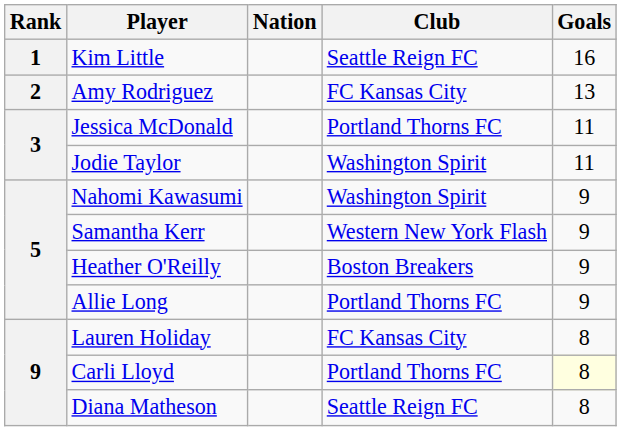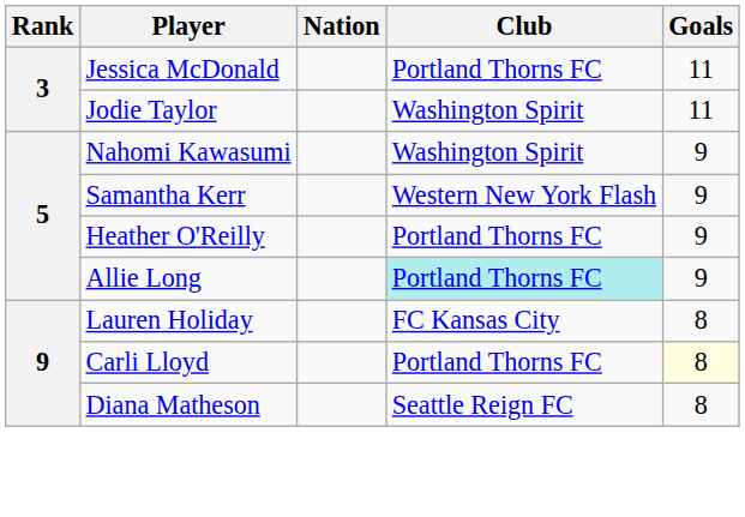 <table class="wikitable">
 <tr>
 <th>Rank</th>
 <th>Player</th>
 <th>Nation</th>
 <th>Club</th>
 <th>Goals</th>
-</tr>
-<tr>
-<th>1</th>
-<td><a href='#'>Kim Little</a></td>
-<td></td>
-<td><a href='#'>Seattle Reign FC</a></td>
-<td style="text-align:center;">16</td>
-</tr>
-<tr>
-<th>2</th>
-<td><a href='#'>Amy Rodriguez</a></td>
-<td></td>
-<td><a href='#'>FC Kansas City</a></td>
-<td style="text-align:center;">13</td>
 </tr>
 <tr>
 <th rowspan="2">3</th>
 <td><a href='#'>Jessica McDonald</a></td>
 <td></td>
 <td><a href='#'>Portland Thorns FC</a></td>
 <td style="text-align:center;">11</td>
 </tr>
 <tr>
 <td><a href='#'>Jodie Taylor</a></td>
 <td></td>
 <td><a href='#'>Washington Spirit</a></td>
 <td style="text-align:center;">11</td>
 </tr>
 <tr>
 <th rowspan="4">5</th>
 <td><a href='#'>Nahomi Kawasumi</a></td>
 <td></td>
 <td><a href='#'>Washington Spirit</a></td>
 <td style="text-align:center;">9</td>
 </tr>
 <tr>
 <td><a href='#'>Samantha Kerr</a></td>
 <td></td>
 <td><a href='#'>Western New York Flash</a></td>
 <td style="text-align:center;">9</td>
 </tr>
 <tr>
 <td><a href='#'>Heather O'Reilly</a></td>
 <td></td>
-<td><a href='#'>Boston Breakers</a></td>
+<td><a href='#'>Portland Thorns FC</a></td>
 <td style="text-align:center;">9</td>
 </tr>
 <tr>
 <td><a href='#'>Allie Long</a></td>
 <td></td>
-<td><a href='#'>Portland Thorns FC</a></td>
+<td style="background: paleturquoise;"><a href='#'>Portland Thorns FC</a></td>
 <td style="text-align:center;">9</td>
 </tr>
 <tr>
 <th rowspan="3">9</th>
 <td><a href='#'>Lauren Holiday</a></td>
 <td></td>
 <td><a href='#'>FC Kansas City</a></td>
 <td style="text-align:center;">8</td>
 </tr>
 <tr>
 <td><a href='#'>Carli Lloyd</a></td>
 <td></td>
 <td><a href='#'>Portland Thorns FC</a></td>
 <td style="background: lightyellow; text-align:center;">8</td>
 </tr>
 <tr>
 <td><a href='#'>Diana Matheson</a></td>
 <td></td>
 <td><a href='#'>Seattle Reign FC</a></td>
 <td style="text-align:center;">8</td>
 </tr>
 </table>
